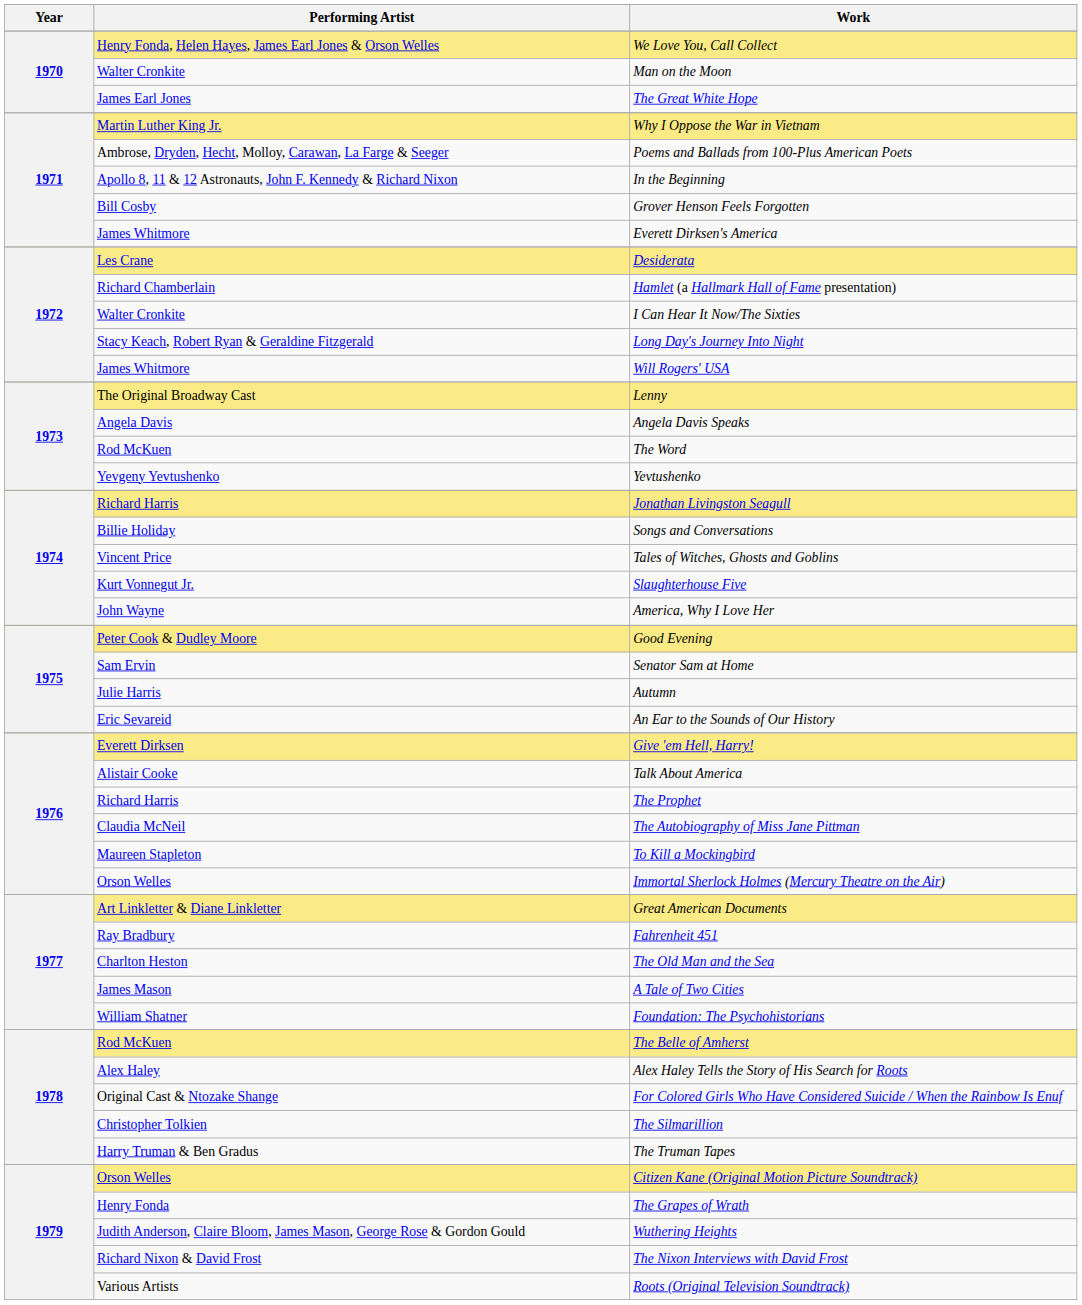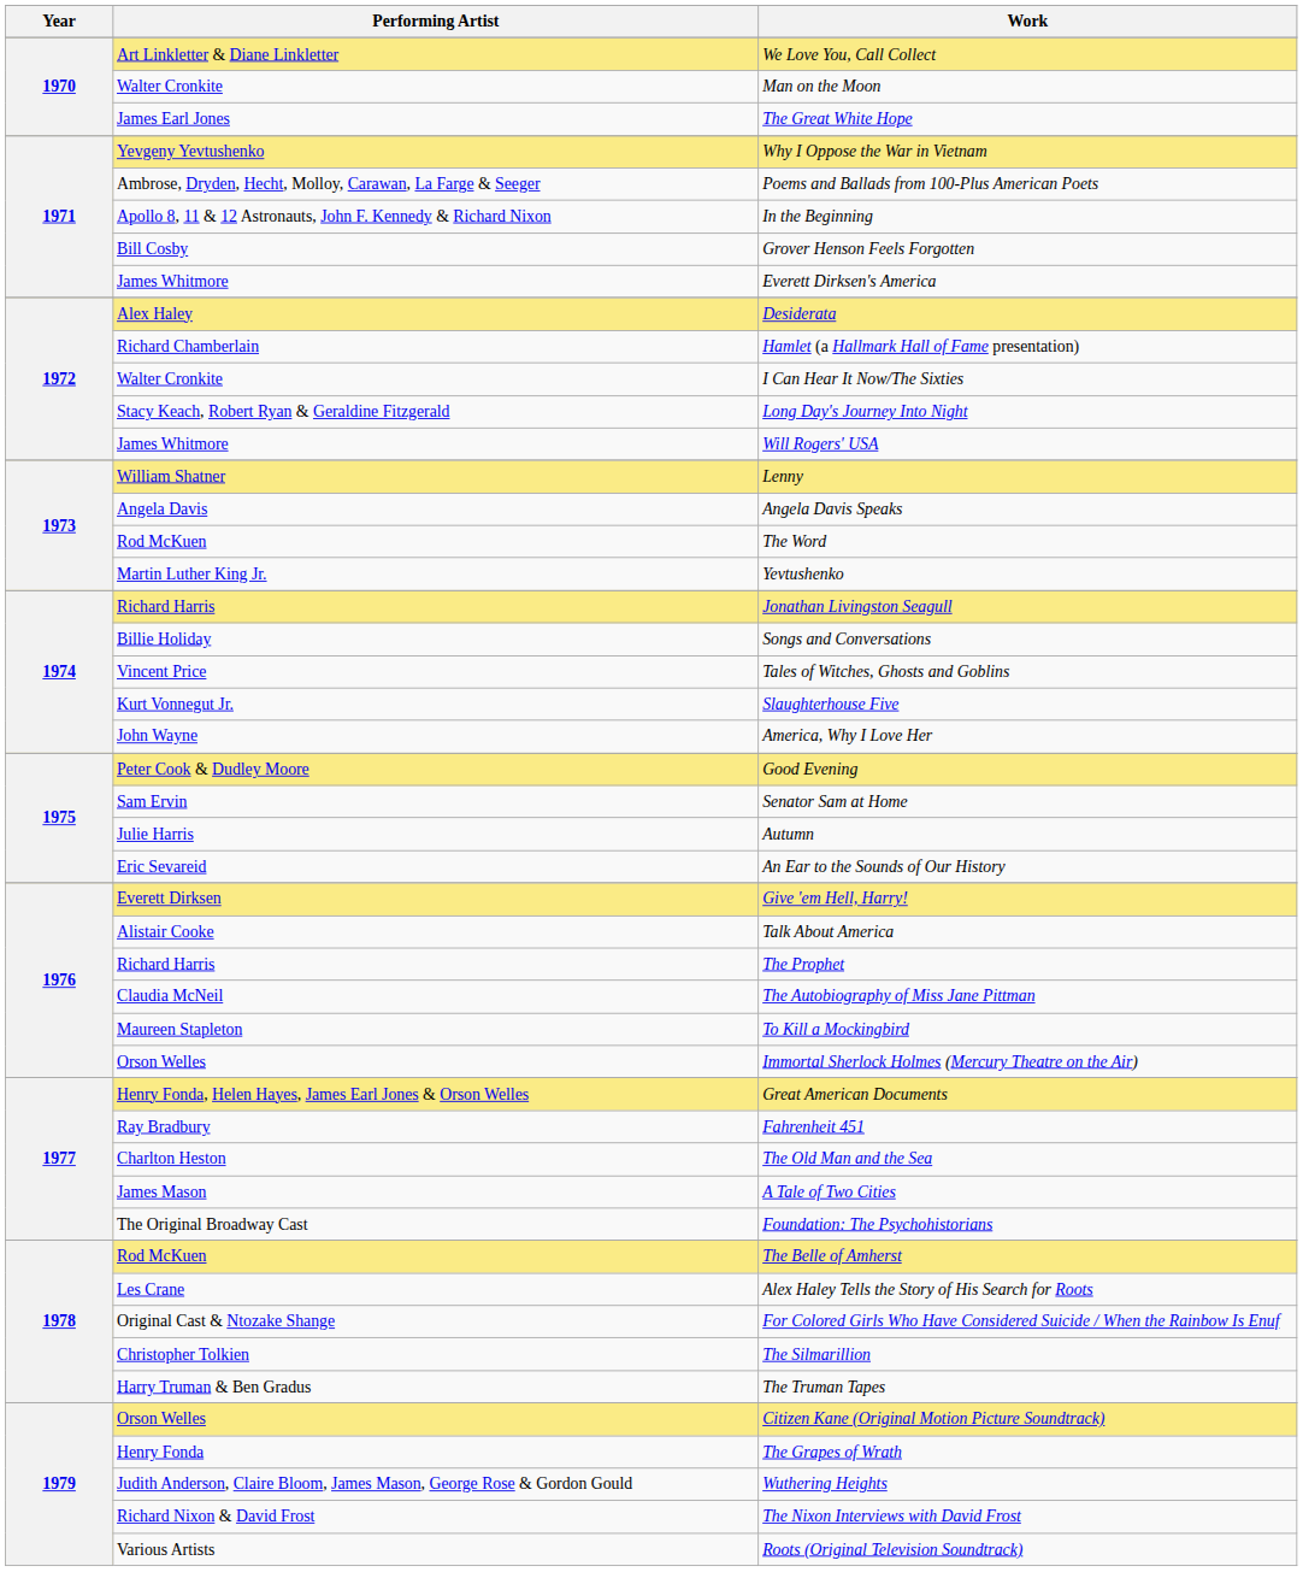 <table class="wikitable" style="font-size:1.00em; line-height:1.5em;">
 <tr bgcolor="#bebebe">
 </tr>
 <tr bgcolor="#bebebe">
 <th width="5%">Year</th>
 <th width="30%">Performing Artist</th>
 <th width="25%">Work</th>
 </tr>
 <tr>
 </tr>
 <tr style="background:#FAEB86;">
 <th rowspan=3, style="text-align:center;"><a href='#'>1970</a> <br></th>
-<td><a href='#'>Henry Fonda</a>, <a href='#'>Helen Hayes</a>, <a href='#'>James Earl Jones</a> & <a href='#'>Orson Welles</a></td>
+<td><a href='#'>Art Linkletter</a> & <a href='#'>Diane Linkletter</a></td>
 <td><em>We Love You, Call Collect</em></td>
 </tr>
 <tr>
 <td><a href='#'>Walter Cronkite</a></td>
 <td><em>Man on the Moon</em></td>
 </tr>
 <tr>
 <td><a href='#'>James Earl Jones</a></td>
 <td><em><a href='#'>The Great White Hope</a></em></td>
 </tr>
 <tr>
 </tr>
 <tr style="background:#FAEB86;">
 <th rowspan=5, style="text-align:center;"><a href='#'>1971</a> <br></th>
-<td><a href='#'>Martin Luther King Jr.</a></td>
+<td><a href='#'>Yevgeny Yevtushenko</a></td>
 <td><em>Why I Oppose the War in Vietnam</em></td>
 </tr>
 <tr>
 <td>Ambrose, <a href='#'>Dryden</a>, <a href='#'>Hecht</a>, Molloy, <a href='#'>Carawan</a>, <a href='#'>La Farge</a> & <a href='#'>Seeger</a></td>
 <td><em>Poems and Ballads from 100-Plus American Poets</em></td>
 </tr>
 <tr>
 <td><a href='#'>Apollo 8</a>, <a href='#'>11</a> & <a href='#'>12</a> Astronauts, <a href='#'>John F. Kennedy</a> & <a href='#'>Richard Nixon</a></td>
 <td><em>In the Beginning</em></td>
 </tr>
 <tr>
 <td><a href='#'>Bill Cosby</a></td>
 <td><em>Grover Henson Feels Forgotten</em></td>
 </tr>
 <tr>
 <td><a href='#'>James Whitmore</a></td>
 <td><em>Everett Dirksen's America</em></td>
 </tr>
 <tr>
 </tr>
 <tr style="background:#FAEB86;">
 <th rowspan=5, style="text-align:center;"><a href='#'>1972</a> <br></th>
-<td><a href='#'>Les Crane</a></td>
+<td><a href='#'>Alex Haley</a></td>
 <td><em><a href='#'>Desiderata</a></em></td>
 </tr>
 <tr>
 <td><a href='#'>Richard Chamberlain</a></td>
 <td><em><a href='#'>Hamlet</a></em> (a <em><a href='#'>Hallmark Hall of Fame</a></em> presentation)</td>
 </tr>
 <tr>
 <td><a href='#'>Walter Cronkite</a></td>
 <td><em>I Can Hear It Now/The Sixties</em></td>
 </tr>
 <tr>
 <td><a href='#'>Stacy Keach</a>, <a href='#'>Robert Ryan</a> & <a href='#'>Geraldine Fitzgerald</a></td>
 <td><em><a href='#'>Long Day's Journey Into Night</a></em></td>
 </tr>
 <tr>
 <td><a href='#'>James Whitmore</a></td>
 <td><em><a href='#'>Will Rogers' USA</a></em></td>
 </tr>
 <tr>
 </tr>
 <tr style="background:#FAEB86;">
 <th rowspan=4, style="text-align:center;"><a href='#'>1973</a> <br></th>
-<td>The Original Broadway Cast</td>
+<td><a href='#'>William Shatner</a></td>
 <td><em>Lenny</em></td>
 </tr>
 <tr>
 <td><a href='#'>Angela Davis</a></td>
 <td><em>Angela Davis Speaks</em></td>
 </tr>
 <tr>
 <td><a href='#'>Rod McKuen</a></td>
 <td><em>The Word</em></td>
 </tr>
 <tr>
-<td><a href='#'>Yevgeny Yevtushenko</a></td>
+<td><a href='#'>Martin Luther King Jr.</a></td>
 <td><em>Yevtushenko</em></td>
 </tr>
 <tr>
 </tr>
 <tr style="background:#FAEB86;">
 <th rowspan=5, style="text-align:center;"><a href='#'>1974</a> <br></th>
 <td><a href='#'>Richard Harris</a></td>
 <td><em><a href='#'>Jonathan Livingston Seagull</a></em></td>
 </tr>
 <tr>
 <td><a href='#'>Billie Holiday</a></td>
 <td><em>Songs and Conversations</em></td>
 </tr>
 <tr>
 <td><a href='#'>Vincent Price</a></td>
 <td><em>Tales of Witches, Ghosts and Goblins</em></td>
 </tr>
 <tr>
 <td><a href='#'>Kurt Vonnegut Jr.</a></td>
 <td><em><a href='#'>Slaughterhouse Five</a></em></td>
 </tr>
 <tr>
 <td><a href='#'>John Wayne</a></td>
 <td><em>America, Why I Love Her</em></td>
 </tr>
 <tr>
 </tr>
 <tr style="background:#FAEB86;">
 <th rowspan=4, style="text-align:center;"><a href='#'>1975</a> <br></th>
 <td><a href='#'>Peter Cook</a> & <a href='#'>Dudley Moore</a></td>
 <td><em>Good Evening</em></td>
 </tr>
 <tr>
 <td><a href='#'>Sam Ervin</a></td>
 <td><em>Senator Sam at Home</em></td>
 </tr>
 <tr>
 <td><a href='#'>Julie Harris</a></td>
 <td><em>Autumn</em></td>
 </tr>
 <tr>
 <td><a href='#'>Eric Sevareid</a></td>
 <td><em>An Ear to the Sounds of Our History</em></td>
 </tr>
 <tr>
 </tr>
 <tr style="background:#FAEB86;">
 <th rowspan=6, style="text-align:center;"><a href='#'>1976</a> <br></th>
 <td><a href='#'>Everett Dirksen</a></td>
 <td><em><a href='#'>Give 'em Hell, Harry!</a></em></td>
 </tr>
 <tr>
 <td><a href='#'>Alistair Cooke</a></td>
 <td><em>Talk About America</em></td>
 </tr>
 <tr>
 <td><a href='#'>Richard Harris</a></td>
 <td><em><a href='#'>The Prophet</a></em></td>
 </tr>
 <tr>
 <td><a href='#'>Claudia McNeil</a></td>
 <td><em><a href='#'>The Autobiography of Miss Jane Pittman</a></em></td>
 </tr>
 <tr>
 <td><a href='#'>Maureen Stapleton</a></td>
 <td><em><a href='#'>To Kill a Mockingbird</a></em></td>
 </tr>
 <tr>
 <td><a href='#'>Orson Welles</a></td>
 <td><em><a href='#'>Immortal Sherlock Holmes</a> (<a href='#'>Mercury Theatre on the Air</a>)</em></td>
 </tr>
 <tr>
 </tr>
 <tr style="background:#FAEB86;">
 <th rowspan=5, style="text-align:center;"><a href='#'>1977</a> <br></th>
-<td><a href='#'>Art Linkletter</a> & <a href='#'>Diane Linkletter</a></td>
+<td><a href='#'>Henry Fonda</a>, <a href='#'>Helen Hayes</a>, <a href='#'>James Earl Jones</a> & <a href='#'>Orson Welles</a></td>
 <td><em>Great American Documents</em></td>
 </tr>
 <tr>
 <td><a href='#'>Ray Bradbury</a></td>
 <td><em><a href='#'>Fahrenheit 451</a></em></td>
 </tr>
 <tr>
 <td><a href='#'>Charlton Heston</a></td>
 <td><em><a href='#'>The Old Man and the Sea</a></em></td>
 </tr>
 <tr>
 <td><a href='#'>James Mason</a></td>
 <td><em><a href='#'>A Tale of Two Cities</a></em></td>
 </tr>
 <tr>
-<td><a href='#'>William Shatner</a></td>
+<td>The Original Broadway Cast</td>
 <td><em><a href='#'>Foundation: The Psychohistorians</a></em></td>
 </tr>
 <tr>
 </tr>
 <tr style="background:#FAEB86;">
 <th rowspan=5, style="text-align:center;"><a href='#'>1978</a> <br></th>
 <td><a href='#'>Rod McKuen</a></td>
 <td><em><a href='#'>The Belle of Amherst</a></em></td>
 </tr>
 <tr>
-<td><a href='#'>Alex Haley</a></td>
+<td><a href='#'>Les Crane</a></td>
 <td><em>Alex Haley Tells the Story of His Search for <a href='#'>Roots</a></em></td>
 </tr>
 <tr>
 <td>Original Cast & <a href='#'>Ntozake Shange</a></td>
 <td><em><a href='#'>For Colored Girls Who Have Considered Suicide / When the Rainbow Is Enuf</a></em></td>
 </tr>
 <tr>
 <td><a href='#'>Christopher Tolkien</a></td>
 <td><em><a href='#'>The Silmarillion</a></em></td>
 </tr>
 <tr>
 <td><a href='#'>Harry Truman</a> & Ben Gradus</td>
 <td><em>The Truman Tapes</em></td>
 </tr>
 <tr>
 </tr>
 <tr style="background:#FAEB86;">
 <th rowspan=6, style="text-align:center;"><a href='#'>1979</a> <br></th>
 <td><a href='#'>Orson Welles</a></td>
 <td><em><a href='#'>Citizen Kane (Original Motion Picture Soundtrack)</a></em></td>
 </tr>
 <tr>
 <td><a href='#'>Henry Fonda</a></td>
 <td><em><a href='#'>The Grapes of Wrath</a></em></td>
 </tr>
 <tr>
 <td><a href='#'>Judith Anderson</a>, <a href='#'>Claire Bloom</a>, <a href='#'>James Mason</a>, <a href='#'>George Rose</a> & Gordon Gould</td>
 <td><em><a href='#'>Wuthering Heights</a></em></td>
 </tr>
 <tr>
 <td><a href='#'>Richard Nixon</a> & <a href='#'>David Frost</a></td>
 <td><em><a href='#'>The Nixon Interviews with David Frost</a></em></td>
 </tr>
 <tr>
 <td>Various Artists</td>
 <td><em><a href='#'>Roots (Original Television Soundtrack)</a></em></td>
 </tr>
 </table>
